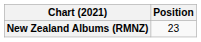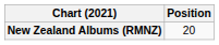 <table class="wikitable plainrowheaders" style="text-align:center">
 <tr>
 <th scope="col">Chart (2021)</th>
 <th scope="col">Position</th>
 </tr>
 <tr>
 <th scope="row">New Zealand Albums (RMNZ)</th>
-<td>23</td>
+<td>20</td>
 </tr>
 </table>
